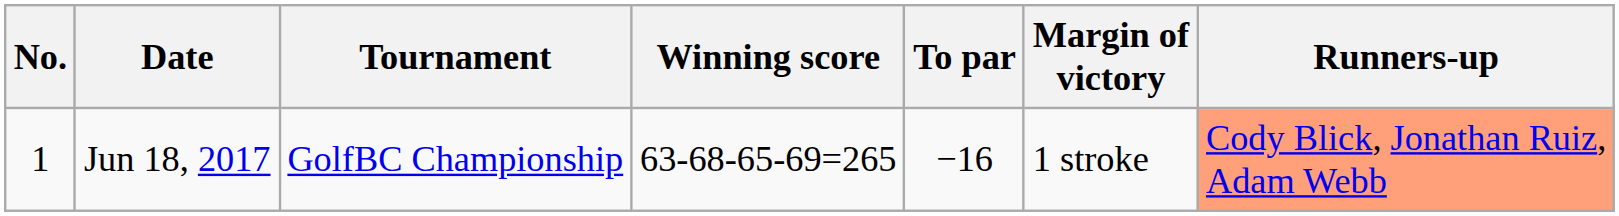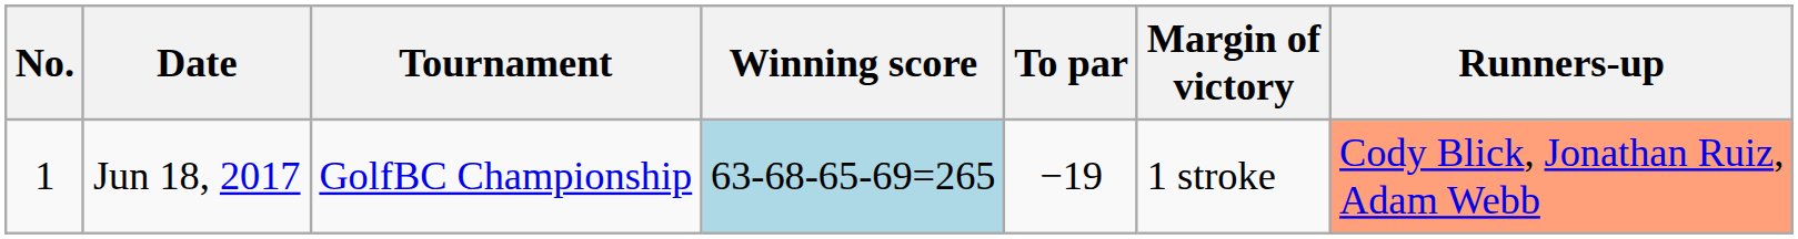 <table class="wikitable" style="font-size:95%;">
 <tr>
 <th>No.</th>
 <th>Date</th>
 <th>Tournament</th>
 <th>Winning score</th>
 <th>To par</th>
 <th>Margin of<br>victory</th>
 <th>Runners-up</th>
 </tr>
 <tr>
 <td align=center>1</td>
 <td align=right>Jun 18, <a href='#'>2017</a></td>
 <td><a href='#'>GolfBC Championship</a></td>
-<td>63-68-65-69=265</td>
-<td align=center>−16</td>
+<td style="background: lightblue;">63-68-65-69=265</td>
+<td align=center>−19</td>
 <td>1 stroke</td>
 <td style="background: lightsalmon;"> <a href='#'>Cody Blick</a>,  <a href='#'>Jonathan Ruiz</a>,<br> <a href='#'>Adam Webb</a></td>
 </tr>
 </table>
